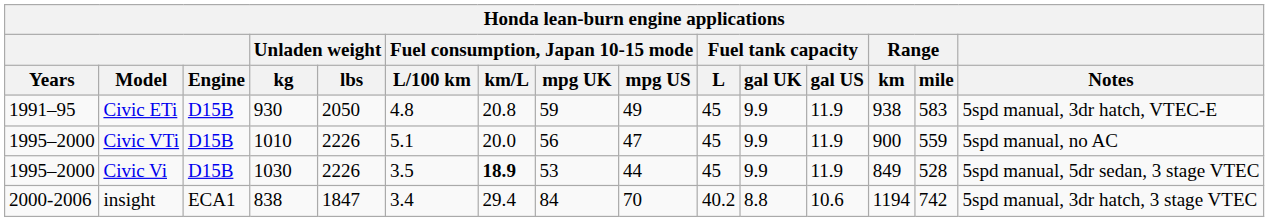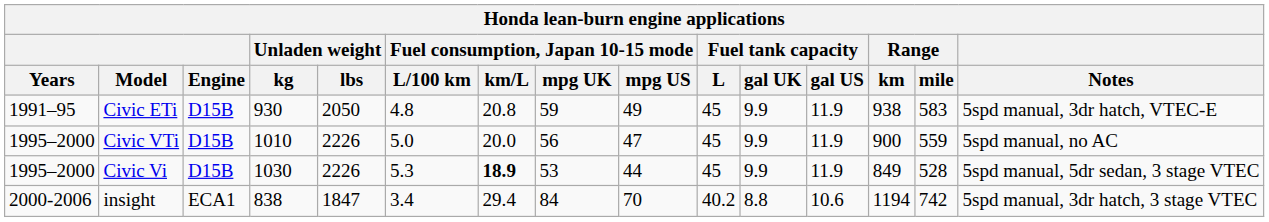 <table class="wikitable">
 <tr>
 <th colspan="16">Honda lean-burn engine applications</th>
 </tr>
 <tr>
 <th colspan="3"></th>
 <th colspan="2">Unladen weight</th>
 <th colspan="4">Fuel consumption, Japan 10-15 mode</th>
 <th colspan="3">Fuel tank capacity</th>
 <th colspan="2">Range</th>
 <th colspan="1"></th>
 </tr>
 <tr>
 <th>Years</th>
 <th>Model</th>
 <th>Engine</th>
 <th>kg</th>
 <th>lbs</th>
 <th>L/100 km</th>
 <th>km/L</th>
 <th>mpg UK</th>
 <th>mpg US</th>
 <th>L</th>
 <th>gal UK</th>
 <th>gal US</th>
 <th>km</th>
 <th>mile</th>
 <th>Notes</th>
 </tr>
 <tr>
 <td>1991–95</td>
 <td><a href='#'>Civic ETi</a></td>
 <td><a href='#'>D15B</a></td>
 <td>930</td>
 <td>2050</td>
 <td>4.8</td>
 <td>20.8</td>
 <td>59</td>
 <td>49</td>
 <td>45</td>
 <td>9.9</td>
 <td>11.9</td>
 <td>938</td>
 <td>583</td>
 <td>5spd manual, 3dr hatch, VTEC-E</td>
 </tr>
 <tr>
 <td>1995–2000</td>
 <td><a href='#'>Civic VTi</a></td>
 <td><a href='#'>D15B</a></td>
 <td>1010</td>
 <td>2226</td>
-<td>5.1</td>
+<td>5.0</td>
 <td>20.0</td>
 <td>56</td>
 <td>47</td>
 <td>45</td>
 <td>9.9</td>
 <td>11.9</td>
 <td>900</td>
 <td>559</td>
 <td>5spd manual, no AC</td>
 </tr>
 <tr>
 <td>1995–2000</td>
 <td><a href='#'>Civic Vi</a></td>
 <td><a href='#'>D15B</a></td>
 <td>1030</td>
 <td>2226</td>
-<td>3.5</td>
+<td>5.3</td>
 <td><strong>18.9</strong></td>
 <td>53</td>
 <td>44</td>
 <td>45</td>
 <td>9.9</td>
 <td>11.9</td>
 <td>849</td>
 <td>528</td>
 <td>5spd manual, 5dr sedan, 3 stage VTEC</td>
 </tr>
 <tr>
 <td>2000-2006</td>
 <td>insight</td>
 <td>ECA1</td>
 <td>838</td>
 <td>1847</td>
 <td>3.4</td>
 <td>29.4</td>
 <td>84</td>
 <td>70</td>
 <td>40.2</td>
 <td>8.8</td>
 <td>10.6</td>
 <td>1194</td>
 <td>742</td>
 <td>5spd manual, 3dr hatch, 3 stage VTEC</td>
 </tr>
 </table>
